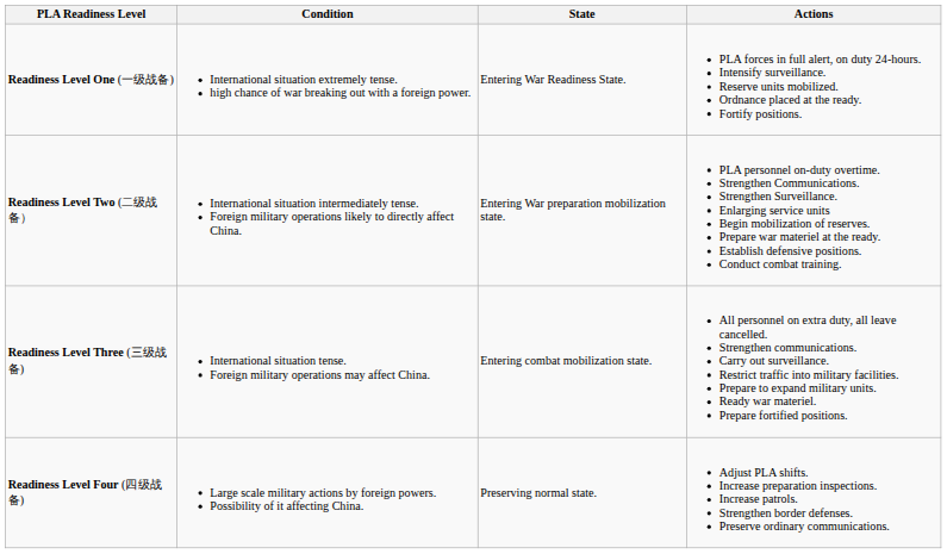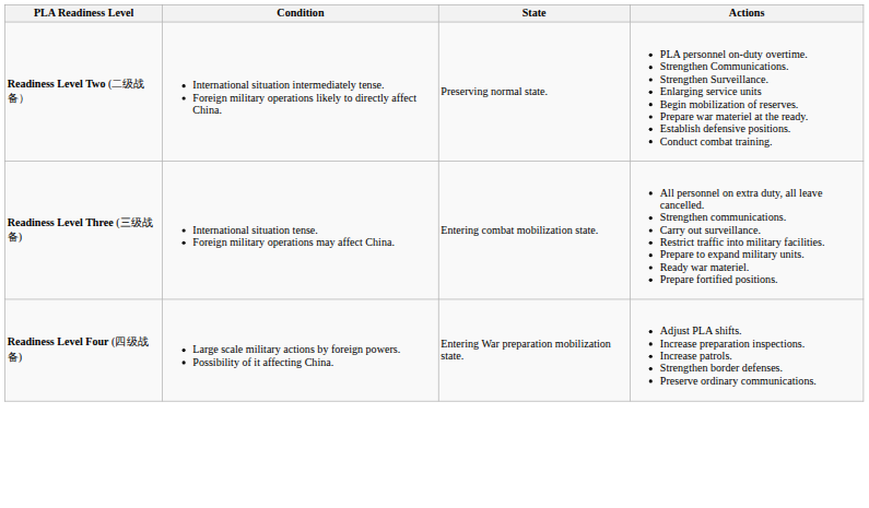 <table class="wikitable" border="1">
 <tr>
 <th>PLA Readiness Level</th>
 <th>Condition</th>
 <th>State</th>
 <th>Actions</th>
 </tr>
 <tr>
-<td><strong>Readiness Level One</strong> (一级战备)</td>
-<td><br><ul><li>International situation extremely tense.</li><li>high chance of war breaking out with a foreign power.</li></ul></td>
-<td>Entering War Readiness State.</td>
-<td><br><ul><li>PLA forces in full alert, on duty 24-hours.</li><li>Intensify surveillance.</li><li>Reserve units mobilized.</li><li>Ordnance placed at the ready.</li><li>Fortify positions.</li></ul></td>
-</tr>
-<tr>
 <td><strong>Readiness Level Two</strong> (二级战备）</td>
 <td><br><ul><li>International situation intermediately tense.</li><li>Foreign military operations likely to directly affect China.</li></ul></td>
-<td>Entering War preparation mobilization state.</td>
+<td>Preserving normal state.</td>
 <td><br><ul><li>PLA personnel on-duty overtime.</li><li>Strengthen Communications.</li><li>Strengthen Surveillance.</li><li>Enlarging service units</li><li>Begin mobilization of reserves.</li><li>Prepare war materiel at the ready.</li><li>Establish defensive positions.</li><li>Conduct combat training.</li></ul></td>
 </tr>
 <tr>
 <td><strong>Readiness Level Three</strong> (三级战备)</td>
 <td><br><ul><li>International situation tense.</li><li>Foreign military operations may affect China.</li></ul></td>
 <td>Entering combat mobilization state.</td>
 <td><br><ul><li>All personnel on extra duty, all leave cancelled.</li><li>Strengthen communications.</li><li>Carry out surveillance.</li><li>Restrict traffic into military facilities.</li><li>Prepare to expand military units.</li><li>Ready war materiel.</li><li>Prepare fortified positions.</li></ul></td>
 </tr>
 <tr>
 <td><strong>Readiness Level Four</strong> (四级战备)</td>
 <td><br><ul><li>Large scale military actions by foreign powers.</li><li>Possibility of it affecting China.</li></ul></td>
-<td>Preserving normal state.</td>
+<td>Entering War preparation mobilization state.</td>
 <td><br><ul><li>Adjust PLA shifts.</li><li>Increase preparation inspections.</li><li>Increase patrols.</li><li>Strengthen border defenses.</li><li>Preserve ordinary communications.</li></ul></td>
 </tr>
 </table>
